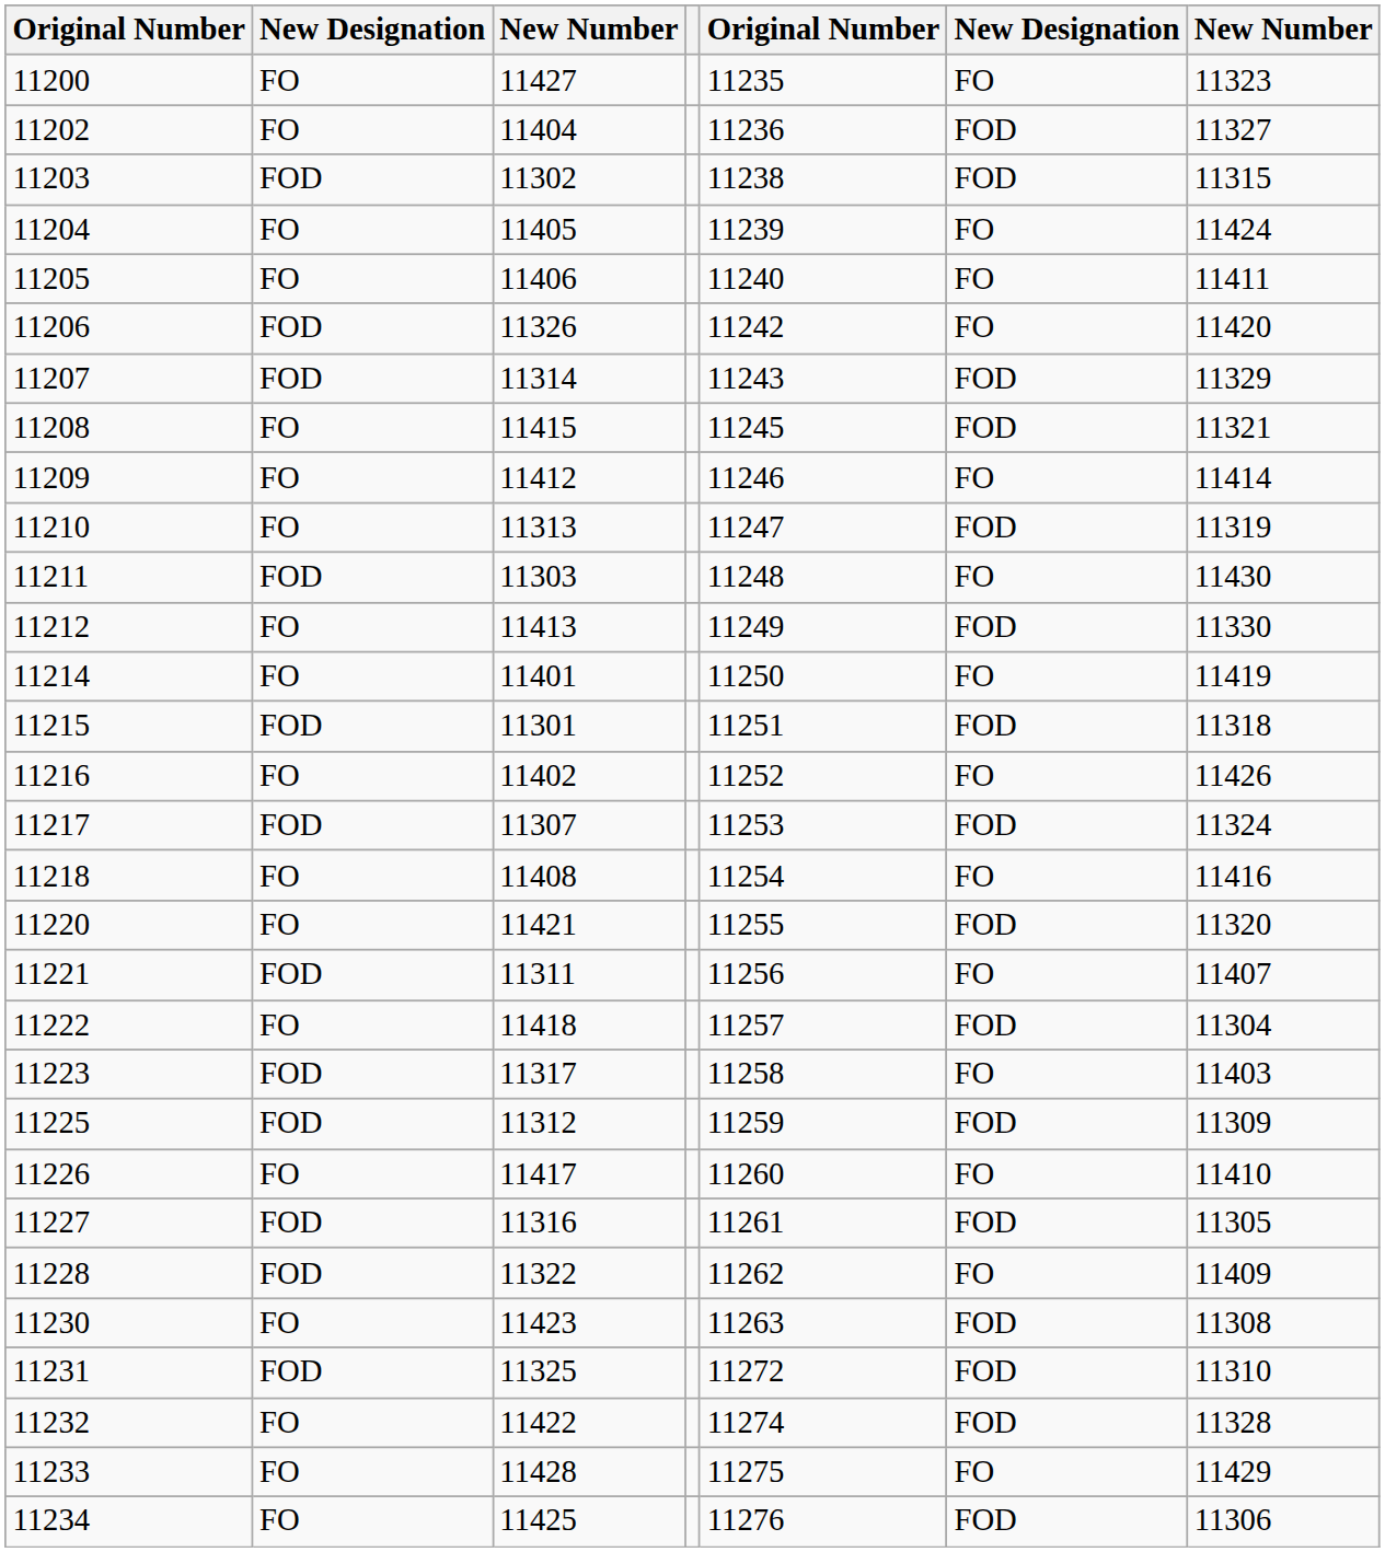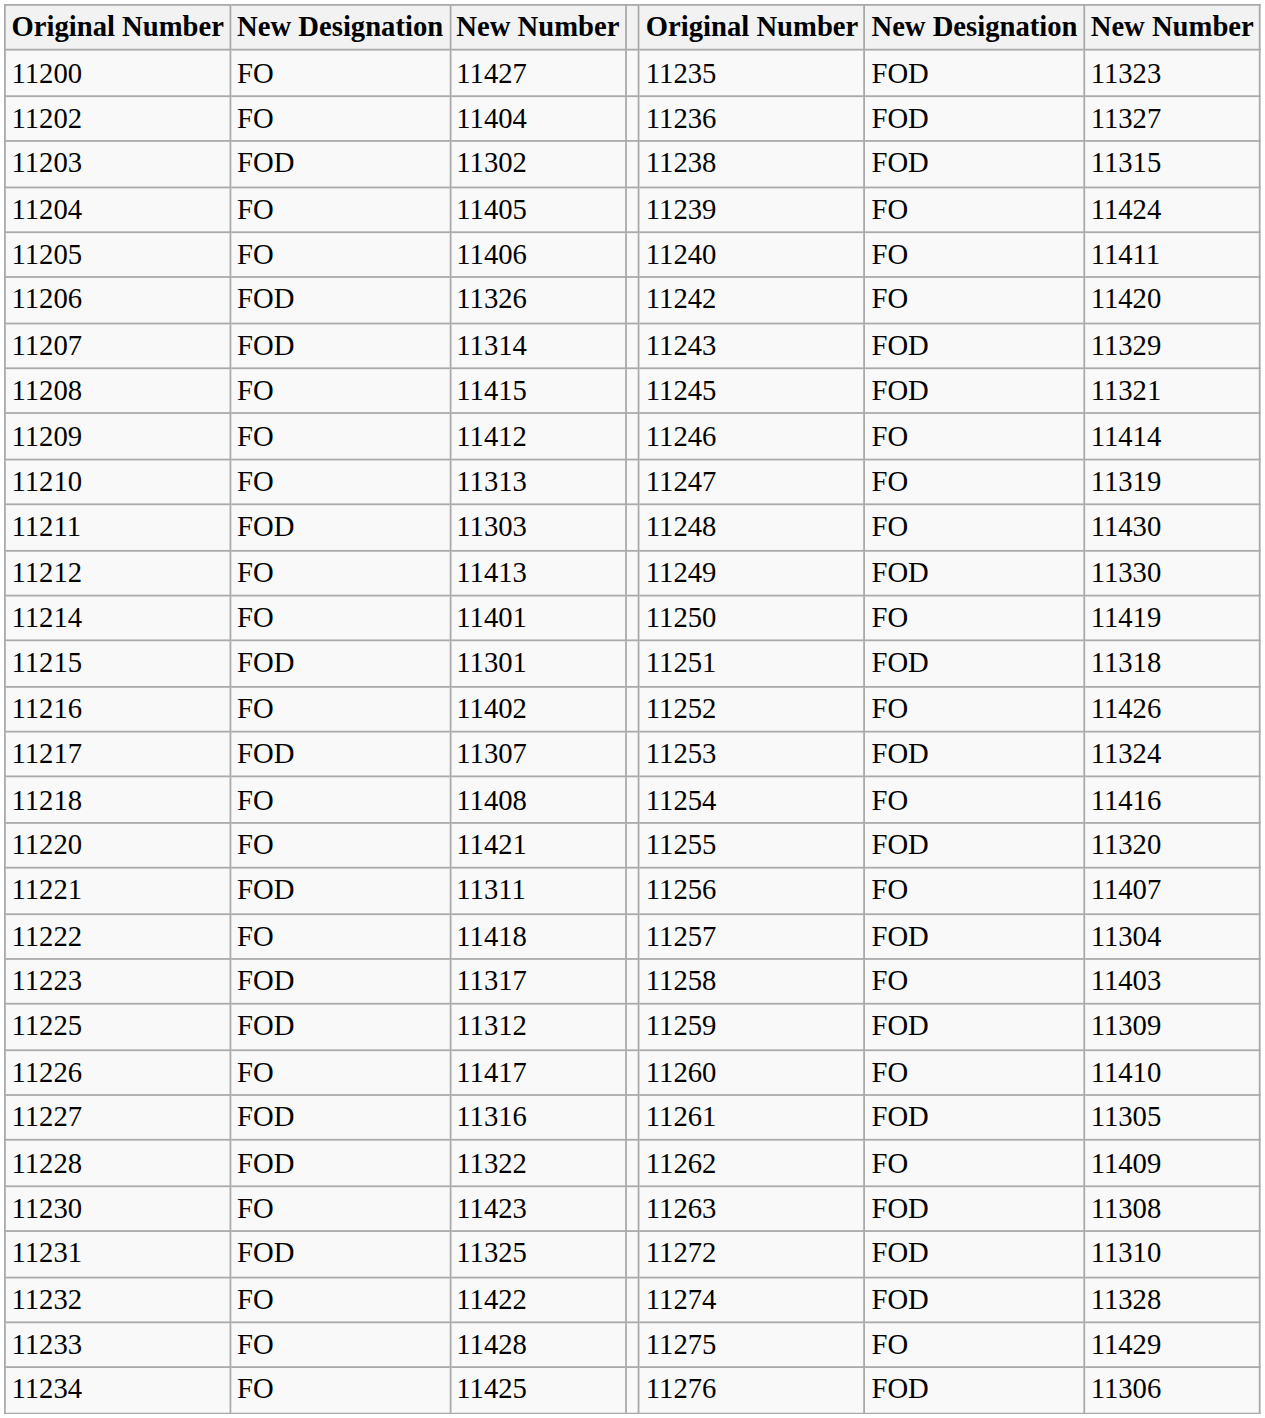 <table class="wikitable">
 <tr>
 <th>Original Number</th>
 <th>New Designation</th>
 <th>New Number</th>
 <th></th>
 <th>Original Number</th>
 <th>New Designation</th>
 <th>New Number</th>
 </tr>
 <tr>
 <td>11200</td>
 <td>FO</td>
 <td>11427</td>
 <td></td>
 <td>11235</td>
-<td>FO</td>
+<td>FOD</td>
 <td>11323</td>
 </tr>
 <tr>
 <td>11202</td>
 <td>FO</td>
 <td>11404</td>
 <td></td>
 <td>11236</td>
 <td>FOD</td>
 <td>11327</td>
 </tr>
 <tr>
 <td>11203</td>
 <td>FOD</td>
 <td>11302</td>
 <td></td>
 <td>11238</td>
 <td>FOD</td>
 <td>11315</td>
 </tr>
 <tr>
 <td>11204</td>
 <td>FO</td>
 <td>11405</td>
 <td></td>
 <td>11239</td>
 <td>FO</td>
 <td>11424</td>
 </tr>
 <tr>
 <td>11205</td>
 <td>FO</td>
 <td>11406</td>
 <td></td>
 <td>11240</td>
 <td>FO</td>
 <td>11411</td>
 </tr>
 <tr>
 <td>11206</td>
 <td>FOD</td>
 <td>11326</td>
 <td></td>
 <td>11242</td>
 <td>FO</td>
 <td>11420</td>
 </tr>
 <tr>
 <td>11207</td>
 <td>FOD</td>
 <td>11314</td>
 <td></td>
 <td>11243</td>
 <td>FOD</td>
 <td>11329</td>
 </tr>
 <tr>
 <td>11208</td>
 <td>FO</td>
 <td>11415</td>
 <td></td>
 <td>11245</td>
 <td>FOD</td>
 <td>11321</td>
 </tr>
 <tr>
 <td>11209</td>
 <td>FO</td>
 <td>11412</td>
 <td></td>
 <td>11246</td>
 <td>FO</td>
 <td>11414</td>
 </tr>
 <tr>
 <td>11210</td>
 <td>FO</td>
 <td>11313</td>
 <td></td>
 <td>11247</td>
-<td>FOD</td>
+<td>FO</td>
 <td>11319</td>
 </tr>
 <tr>
 <td>11211</td>
 <td>FOD</td>
 <td>11303</td>
 <td></td>
 <td>11248</td>
 <td>FO</td>
 <td>11430</td>
 </tr>
 <tr>
 <td>11212</td>
 <td>FO</td>
 <td>11413</td>
 <td></td>
 <td>11249</td>
 <td>FOD</td>
 <td>11330</td>
 </tr>
 <tr>
 <td>11214</td>
 <td>FO</td>
 <td>11401</td>
 <td></td>
 <td>11250</td>
 <td>FO</td>
 <td>11419</td>
 </tr>
 <tr>
 <td>11215</td>
 <td>FOD</td>
 <td>11301</td>
 <td></td>
 <td>11251</td>
 <td>FOD</td>
 <td>11318</td>
 </tr>
 <tr>
 <td>11216</td>
 <td>FO</td>
 <td>11402</td>
 <td></td>
 <td>11252</td>
 <td>FO</td>
 <td>11426</td>
 </tr>
 <tr>
 <td>11217</td>
 <td>FOD</td>
 <td>11307</td>
 <td></td>
 <td>11253</td>
 <td>FOD</td>
 <td>11324</td>
 </tr>
 <tr>
 <td>11218</td>
 <td>FO</td>
 <td>11408</td>
 <td></td>
 <td>11254</td>
 <td>FO</td>
 <td>11416</td>
 </tr>
 <tr>
 <td>11220</td>
 <td>FO</td>
 <td>11421</td>
 <td></td>
 <td>11255</td>
 <td>FOD</td>
 <td>11320</td>
 </tr>
 <tr>
 <td>11221</td>
 <td>FOD</td>
 <td>11311</td>
 <td></td>
 <td>11256</td>
 <td>FO</td>
 <td>11407</td>
 </tr>
 <tr>
 <td>11222</td>
 <td>FO</td>
 <td>11418</td>
 <td></td>
 <td>11257</td>
 <td>FOD</td>
 <td>11304</td>
 </tr>
 <tr>
 <td>11223</td>
 <td>FOD</td>
 <td>11317</td>
 <td></td>
 <td>11258</td>
 <td>FO</td>
 <td>11403</td>
 </tr>
 <tr>
 <td>11225</td>
 <td>FOD</td>
 <td>11312</td>
 <td></td>
 <td>11259</td>
 <td>FOD</td>
 <td>11309</td>
 </tr>
 <tr>
 <td>11226</td>
 <td>FO</td>
 <td>11417</td>
 <td></td>
 <td>11260</td>
 <td>FO</td>
 <td>11410</td>
 </tr>
 <tr>
 <td>11227</td>
 <td>FOD</td>
 <td>11316</td>
 <td></td>
 <td>11261</td>
 <td>FOD</td>
 <td>11305</td>
 </tr>
 <tr>
 <td>11228</td>
 <td>FOD</td>
 <td>11322</td>
 <td></td>
 <td>11262</td>
 <td>FO</td>
 <td>11409</td>
 </tr>
 <tr>
 <td>11230</td>
 <td>FO</td>
 <td>11423</td>
 <td></td>
 <td>11263</td>
 <td>FOD</td>
 <td>11308</td>
 </tr>
 <tr>
 <td>11231</td>
 <td>FOD</td>
 <td>11325</td>
 <td></td>
 <td>11272</td>
 <td>FOD</td>
 <td>11310</td>
 </tr>
 <tr>
 <td>11232</td>
 <td>FO</td>
 <td>11422</td>
 <td></td>
 <td>11274</td>
 <td>FOD</td>
 <td>11328</td>
 </tr>
 <tr>
 <td>11233</td>
 <td>FO</td>
 <td>11428</td>
 <td></td>
 <td>11275</td>
 <td>FO</td>
 <td>11429</td>
 </tr>
 <tr>
 <td>11234</td>
 <td>FO</td>
 <td>11425</td>
 <td></td>
 <td>11276</td>
 <td>FOD</td>
 <td>11306</td>
 </tr>
 </table>
